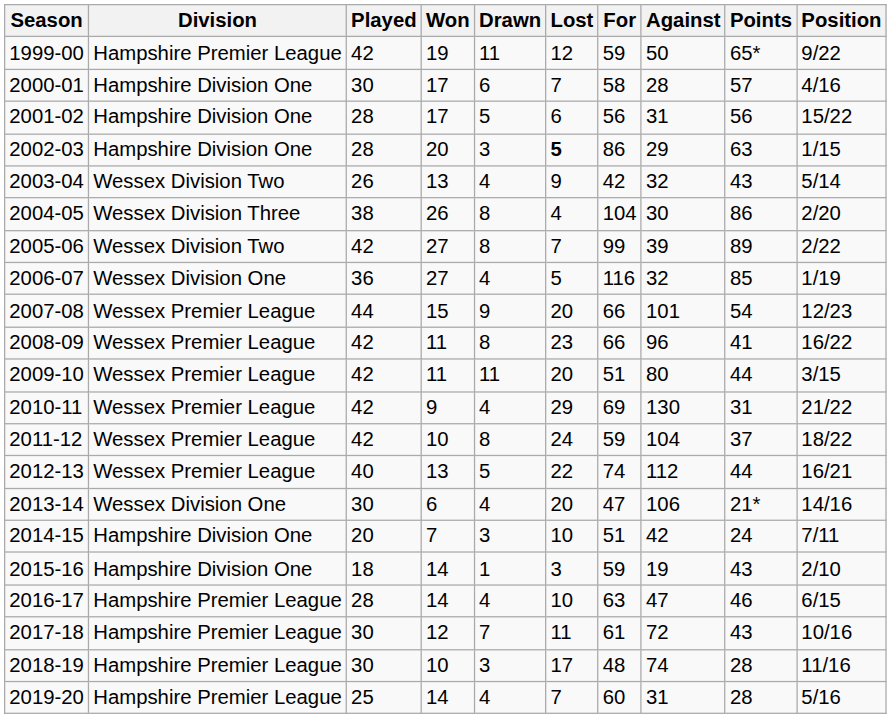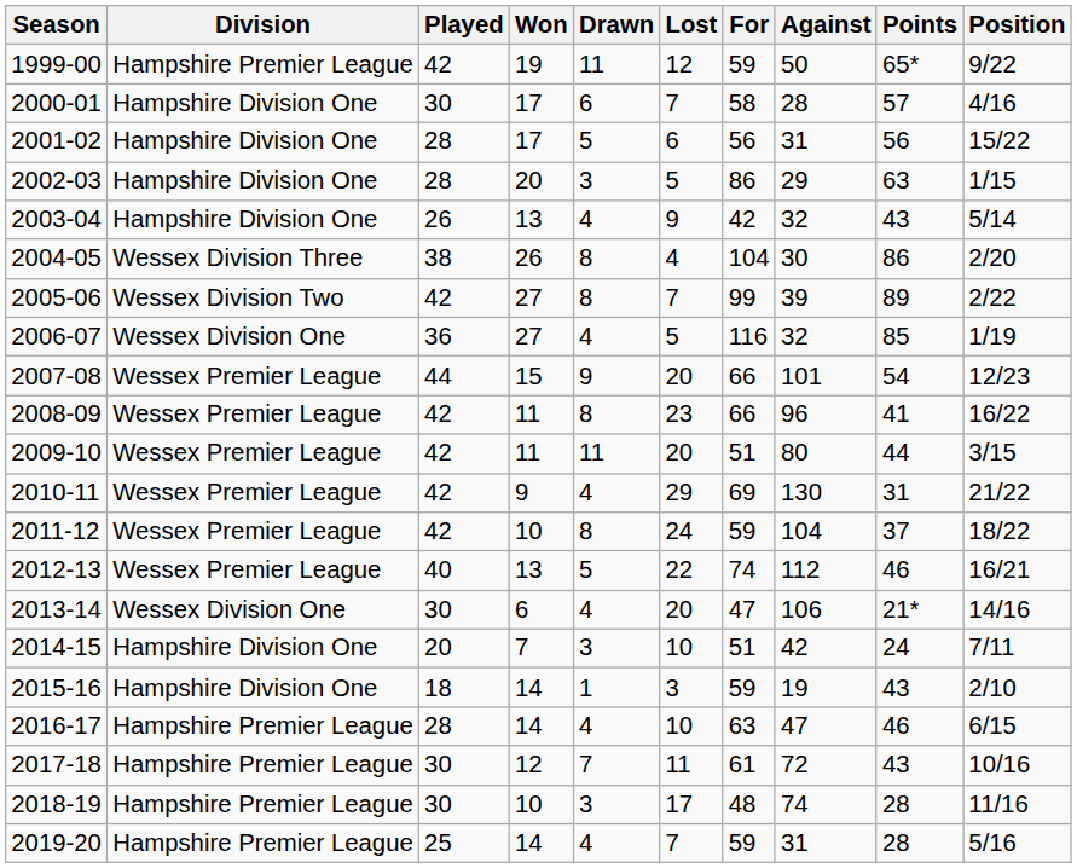 <table class="wikitable">
 <tr>
 <th>Season</th>
 <th>Division</th>
 <th>Played</th>
 <th>Won</th>
 <th>Drawn</th>
 <th>Lost</th>
 <th>For</th>
 <th>Against</th>
 <th>Points</th>
 <th>Position</th>
 </tr>
 <tr>
 <td>1999-00</td>
 <td>Hampshire Premier League</td>
 <td>42</td>
 <td>19</td>
 <td>11</td>
 <td>12</td>
 <td>59</td>
 <td>50</td>
 <td>65*</td>
 <td>9/22</td>
 </tr>
 <tr>
 <td>2000-01</td>
 <td>Hampshire Division One</td>
 <td>30</td>
 <td>17</td>
 <td>6</td>
 <td>7</td>
 <td>58</td>
 <td>28</td>
 <td>57</td>
 <td>4/16</td>
 </tr>
 <tr>
 <td>2001-02</td>
 <td>Hampshire Division One</td>
 <td>28</td>
 <td>17</td>
 <td>5</td>
 <td>6</td>
 <td>56</td>
 <td>31</td>
 <td>56</td>
 <td>15/22</td>
 </tr>
 <tr>
 <td>2002-03</td>
 <td>Hampshire Division One</td>
 <td>28</td>
 <td>20</td>
 <td>3</td>
-<td><strong>5</strong></td>
+<td>5</td>
 <td>86</td>
 <td>29</td>
 <td>63</td>
 <td>1/15</td>
 </tr>
 <tr>
 <td>2003-04</td>
-<td>Wessex Division Two</td>
+<td>Hampshire Division One</td>
 <td>26</td>
 <td>13</td>
 <td>4</td>
 <td>9</td>
 <td>42</td>
 <td>32</td>
 <td>43</td>
 <td>5/14</td>
 </tr>
 <tr>
 <td>2004-05</td>
 <td>Wessex Division Three</td>
 <td>38</td>
 <td>26</td>
 <td>8</td>
 <td>4</td>
 <td>104</td>
 <td>30</td>
 <td>86</td>
 <td>2/20</td>
 </tr>
 <tr>
 <td>2005-06</td>
 <td>Wessex Division Two</td>
 <td>42</td>
 <td>27</td>
 <td>8</td>
 <td>7</td>
 <td>99</td>
 <td>39</td>
 <td>89</td>
 <td>2/22</td>
 </tr>
 <tr>
 <td>2006-07</td>
 <td>Wessex Division One</td>
 <td>36</td>
 <td>27</td>
 <td>4</td>
 <td>5</td>
 <td>116</td>
 <td>32</td>
 <td>85</td>
 <td>1/19</td>
 </tr>
 <tr>
 <td>2007-08</td>
 <td>Wessex Premier League</td>
 <td>44</td>
 <td>15</td>
 <td>9</td>
 <td>20</td>
 <td>66</td>
 <td>101</td>
 <td>54</td>
 <td>12/23</td>
 </tr>
 <tr>
 <td>2008-09</td>
 <td>Wessex Premier League</td>
 <td>42</td>
 <td>11</td>
 <td>8</td>
 <td>23</td>
 <td>66</td>
 <td>96</td>
 <td>41</td>
 <td>16/22</td>
 </tr>
 <tr>
 <td>2009-10</td>
 <td>Wessex Premier League</td>
 <td>42</td>
 <td>11</td>
 <td>11</td>
 <td>20</td>
 <td>51</td>
 <td>80</td>
 <td>44</td>
 <td>3/15</td>
 </tr>
 <tr>
 <td>2010-11</td>
 <td>Wessex Premier League</td>
 <td>42</td>
 <td>9</td>
 <td>4</td>
 <td>29</td>
 <td>69</td>
 <td>130</td>
 <td>31</td>
 <td>21/22</td>
 </tr>
 <tr>
 <td>2011-12</td>
 <td>Wessex Premier League</td>
 <td>42</td>
 <td>10</td>
 <td>8</td>
 <td>24</td>
 <td>59</td>
 <td>104</td>
 <td>37</td>
 <td>18/22</td>
 </tr>
 <tr>
 <td>2012-13</td>
 <td>Wessex Premier League</td>
 <td>40</td>
 <td>13</td>
 <td>5</td>
 <td>22</td>
 <td>74</td>
 <td>112</td>
-<td>44</td>
+<td>46</td>
 <td>16/21</td>
 </tr>
 <tr>
 <td>2013-14</td>
 <td>Wessex Division One</td>
 <td>30</td>
 <td>6</td>
 <td>4</td>
 <td>20</td>
 <td>47</td>
 <td>106</td>
 <td>21*</td>
 <td>14/16</td>
 </tr>
 <tr>
 <td>2014-15</td>
 <td>Hampshire Division One</td>
 <td>20</td>
 <td>7</td>
 <td>3</td>
 <td>10</td>
 <td>51</td>
 <td>42</td>
 <td>24</td>
 <td>7/11</td>
 </tr>
 <tr>
 <td>2015-16</td>
 <td>Hampshire Division One</td>
 <td>18</td>
 <td>14</td>
 <td>1</td>
 <td>3</td>
 <td>59</td>
 <td>19</td>
 <td>43</td>
 <td>2/10</td>
 </tr>
 <tr>
 <td>2016-17</td>
 <td>Hampshire Premier League</td>
 <td>28</td>
 <td>14</td>
 <td>4</td>
 <td>10</td>
 <td>63</td>
 <td>47</td>
 <td>46</td>
 <td>6/15</td>
 </tr>
 <tr>
 <td>2017-18</td>
 <td>Hampshire Premier League</td>
 <td>30</td>
 <td>12</td>
 <td>7</td>
 <td>11</td>
 <td>61</td>
 <td>72</td>
 <td>43</td>
 <td>10/16</td>
 </tr>
 <tr>
 <td>2018-19</td>
 <td>Hampshire Premier League</td>
 <td>30</td>
 <td>10</td>
 <td>3</td>
 <td>17</td>
 <td>48</td>
 <td>74</td>
 <td>28</td>
 <td>11/16</td>
 </tr>
 <tr>
 <td>2019-20</td>
 <td>Hampshire Premier League</td>
 <td>25</td>
 <td>14</td>
 <td>4</td>
 <td>7</td>
-<td>60</td>
+<td>59</td>
 <td>31</td>
 <td>28</td>
 <td>5/16</td>
 </tr>
 </table>
